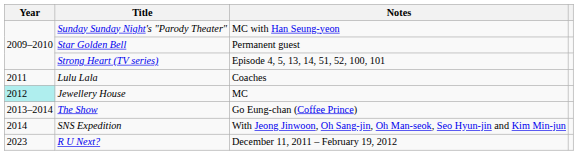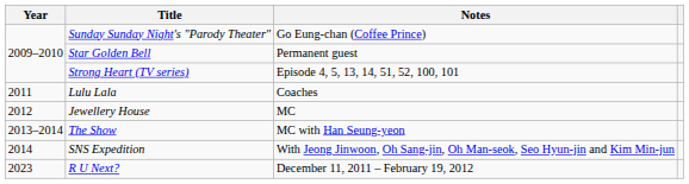 <table class="wikitable">
 <tr>
 <th scope="col">Year</th>
 <th scope="col">Title</th>
 <th scope="col">Notes</th>
 <th scope="col" class="unsortable"></th>
 </tr>
 <tr>
 <td rowspan="3">2009–2010</td>
 <td><em><a href='#'>Sunday Sunday Night</a>'s "Parody Theater"</em></td>
-<td>MC with <a href='#'>Han Seung-yeon</a></td>
+<td>Go Eung-chan (<a href='#'>Coffee Prince</a>)</td>
 <td></td>
 </tr>
 <tr>
 <td><em><a href='#'>Star Golden Bell</a></em></td>
 <td>Permanent guest</td>
 <td></td>
 </tr>
 <tr>
 <td><em><a href='#'>Strong Heart (TV series)</a></em></td>
 <td>Episode 4, 5, 13, 14, 51, 52, 100, 101</td>
 <td></td>
 </tr>
 <tr>
 <td>2011</td>
 <td><em>Lulu Lala</em></td>
 <td>Coaches</td>
 <td></td>
 </tr>
 <tr>
-<td style="background: paleturquoise;">2012</td>
+<td>2012</td>
 <td><em>Jewellery House</em></td>
 <td>MC</td>
 <td></td>
 </tr>
 <tr>
 <td>2013–2014</td>
 <td><em><a href='#'>The Show</a></em></td>
-<td>Go Eung-chan (<a href='#'>Coffee Prince</a>)</td>
+<td>MC with <a href='#'>Han Seung-yeon</a></td>
 <td></td>
 </tr>
 <tr>
 <td>2014</td>
 <td><em>SNS Expedition</em></td>
 <td>With <a href='#'>Jeong Jinwoon</a>, <a href='#'>Oh Sang-jin</a>, <a href='#'>Oh Man-seok</a>, <a href='#'>Seo Hyun-jin</a> and <a href='#'>Kim Min-jun</a></td>
 <td></td>
 </tr>
 <tr>
 <td>2023</td>
 <td><em><a href='#'>R U Next?</a></em></td>
 <td>December 11, 2011 – February 19, 2012</td>
 <td></td>
 </tr>
 </table>
